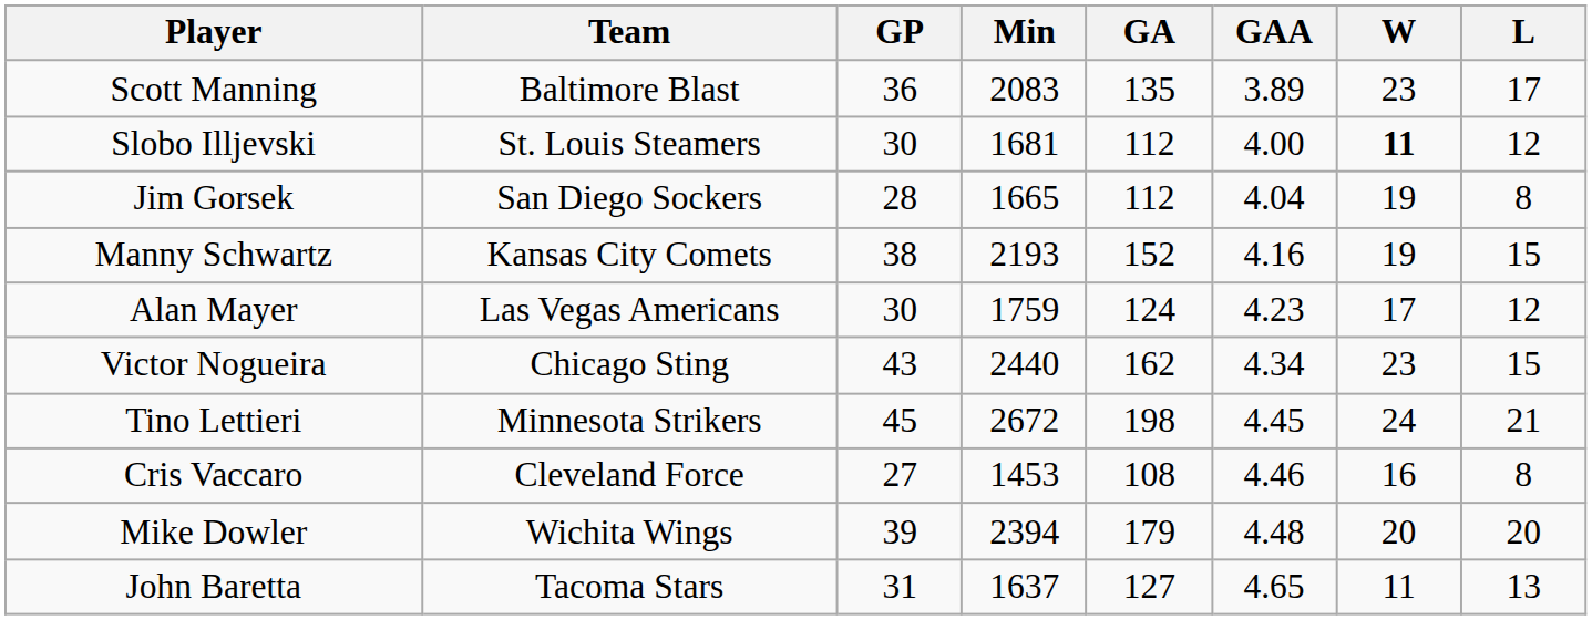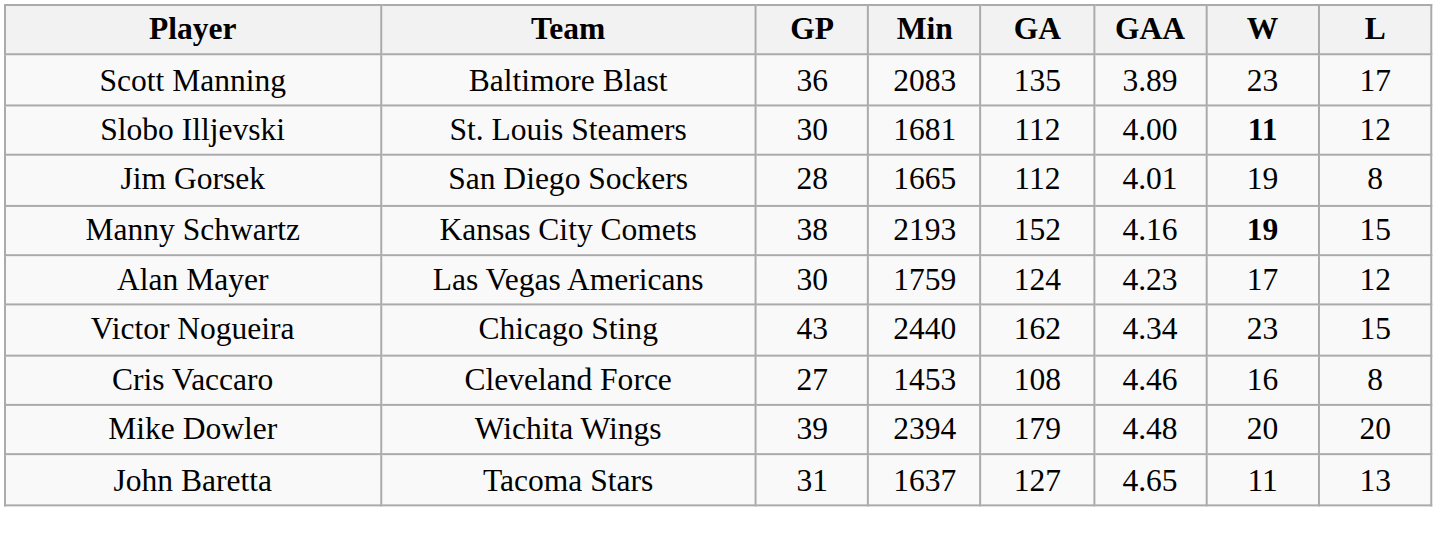 <table class="wikitable">
 <tr>
 <th bgcolor="#DDDDFF" width="20%">Player</th>
 <th bgcolor="#DDDDFF" width="20%">Team</th>
 <th bgcolor="#DDDDFF" width="6%">GP</th>
 <th bgcolor="#DDDDFF" width="6%">Min</th>
 <th bgcolor="#DDDDFF" width="6%">GA</th>
 <th bgcolor="#DDDDFF" width="6%">GAA</th>
 <th bgcolor="#DDDDFF" width="6%">W</th>
 <th bgcolor="#DDDDFF" width="6%">L</th>
 </tr>
 <tr align=center>
 <td>Scott Manning</td>
 <td>Baltimore Blast</td>
 <td>36</td>
 <td>2083</td>
 <td>135</td>
 <td>3.89</td>
 <td>23</td>
 <td>17</td>
 </tr>
 <tr align=center>
 <td>Slobo Illjevski</td>
 <td>St. Louis Steamers</td>
 <td>30</td>
 <td>1681</td>
 <td>112</td>
 <td>4.00</td>
 <td><strong>11</strong></td>
 <td>12</td>
 </tr>
 <tr align=center>
 <td>Jim Gorsek</td>
 <td>San Diego Sockers</td>
 <td>28</td>
 <td>1665</td>
 <td>112</td>
-<td>4.04</td>
+<td>4.01</td>
 <td>19</td>
 <td>8</td>
 </tr>
 <tr align=center>
 <td>Manny Schwartz</td>
 <td>Kansas City Comets</td>
 <td>38</td>
 <td>2193</td>
 <td>152</td>
 <td>4.16</td>
-<td>19</td>
+<td><strong>19</strong></td>
 <td>15</td>
 </tr>
 <tr align=center>
 <td>Alan Mayer</td>
 <td>Las Vegas Americans</td>
 <td>30</td>
 <td>1759</td>
 <td>124</td>
 <td>4.23</td>
 <td>17</td>
 <td>12</td>
 </tr>
 <tr align=center>
 <td>Victor Nogueira</td>
 <td>Chicago Sting</td>
 <td>43</td>
 <td>2440</td>
 <td>162</td>
 <td>4.34</td>
 <td>23</td>
 <td>15</td>
-</tr>
-<tr align=center>
-<td>Tino Lettieri</td>
-<td>Minnesota Strikers</td>
-<td>45</td>
-<td>2672</td>
-<td>198</td>
-<td>4.45</td>
-<td>24</td>
-<td>21</td>
 </tr>
 <tr align=center>
 <td>Cris Vaccaro</td>
 <td>Cleveland Force</td>
 <td>27</td>
 <td>1453</td>
 <td>108</td>
 <td>4.46</td>
 <td>16</td>
 <td>8</td>
 </tr>
 <tr align=center>
 <td>Mike Dowler</td>
 <td>Wichita Wings</td>
 <td>39</td>
 <td>2394</td>
 <td>179</td>
 <td>4.48</td>
 <td>20</td>
 <td>20</td>
 </tr>
 <tr align=center>
 <td>John Baretta</td>
 <td>Tacoma Stars</td>
 <td>31</td>
 <td>1637</td>
 <td>127</td>
 <td>4.65</td>
 <td>11</td>
 <td>13</td>
 </tr>
 </table>
